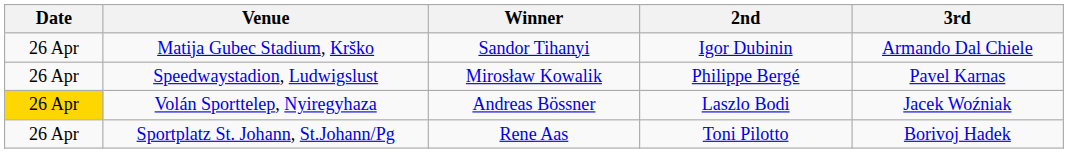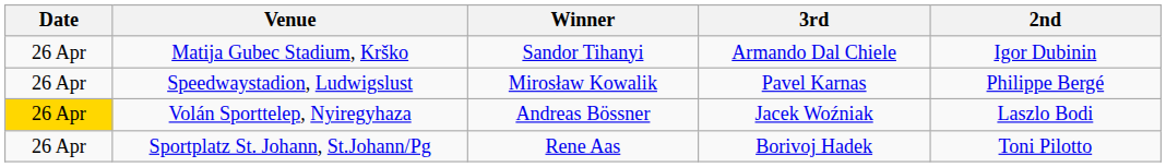 <table class="wikitable" style="text-align:center">
 <tr>
 <th width=80>Date</th>
 <th width=280>Venue</th>
 <th width=180>Winner</th>
+<th width=180>3rd</th>
 <th width=180>2nd</th>
-<th width=180>3rd</th>
 </tr>
 <tr>
 <td align=center>26 Apr</td>
 <td> <a href='#'>Matija Gubec Stadium</a>, <a href='#'>Krško</a></td>
 <td> <a href='#'>Sandor Tihanyi</a></td>
+<td> <a href='#'>Armando Dal Chiele</a></td>
 <td> <a href='#'>Igor Dubinin</a></td>
-<td> <a href='#'>Armando Dal Chiele</a></td>
 </tr>
 <tr>
 <td align=center>26 Apr</td>
 <td> <a href='#'>Speedwaystadion</a>, <a href='#'>Ludwigslust</a></td>
 <td> <a href='#'>Mirosław Kowalik</a></td>
+<td> <a href='#'>Pavel Karnas</a></td>
 <td> <a href='#'>Philippe Bergé</a></td>
-<td> <a href='#'>Pavel Karnas</a></td>
 </tr>
 <tr>
 <td align=center style="background: gold;">26 Apr</td>
 <td> <a href='#'>Volán Sporttelep</a>, <a href='#'>Nyiregyhaza</a></td>
 <td> <a href='#'>Andreas Bössner</a></td>
+<td> <a href='#'>Jacek Woźniak</a></td>
 <td> <a href='#'>Laszlo Bodi</a></td>
-<td> <a href='#'>Jacek Woźniak</a></td>
 </tr>
 <tr>
 <td align=center>26 Apr</td>
 <td> <a href='#'>Sportplatz St. Johann</a>, <a href='#'>St.Johann/Pg</a></td>
 <td> <a href='#'>Rene Aas</a></td>
+<td> <a href='#'>Borivoj Hadek</a></td>
 <td> <a href='#'>Toni Pilotto</a></td>
-<td> <a href='#'>Borivoj Hadek</a></td>
 </tr>
 </table>
